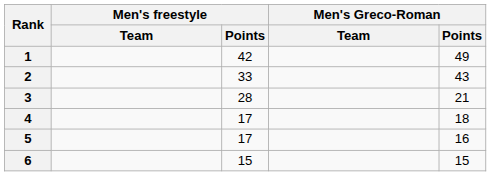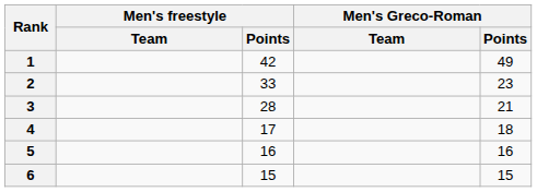 <table class="wikitable" style="text-align:center;">
 <tr>
 <th width=50 rowspan="2">Rank</th>
 <th colspan="2">Men's freestyle</th>
 <th colspan="2">Men's Greco-Roman</th>
 </tr>
 <tr>
 <th width=200>Team</th>
 <th width=50>Points</th>
 <th width=200>Team</th>
 <th width=50>Points</th>
 </tr>
 <tr>
 <th>1</th>
 <td align=left></td>
 <td>42</td>
 <td align=left></td>
 <td>49</td>
 </tr>
 <tr>
 <th>2</th>
 <td align=left></td>
 <td>33</td>
 <td align=left></td>
-<td>43</td>
+<td>23</td>
 </tr>
 <tr>
 <th>3</th>
 <td align=left></td>
 <td>28</td>
 <td align=left></td>
 <td>21</td>
 </tr>
 <tr>
 <th>4</th>
 <td align=left></td>
 <td>17</td>
 <td align=left></td>
 <td>18</td>
 </tr>
 <tr>
 <th>5</th>
 <td align=left></td>
-<td>17</td>
+<td>16</td>
 <td align=left></td>
 <td>16</td>
 </tr>
 <tr>
 <th>6</th>
 <td align=left></td>
 <td>15</td>
 <td align=left></td>
 <td>15</td>
 </tr>
 </table>
